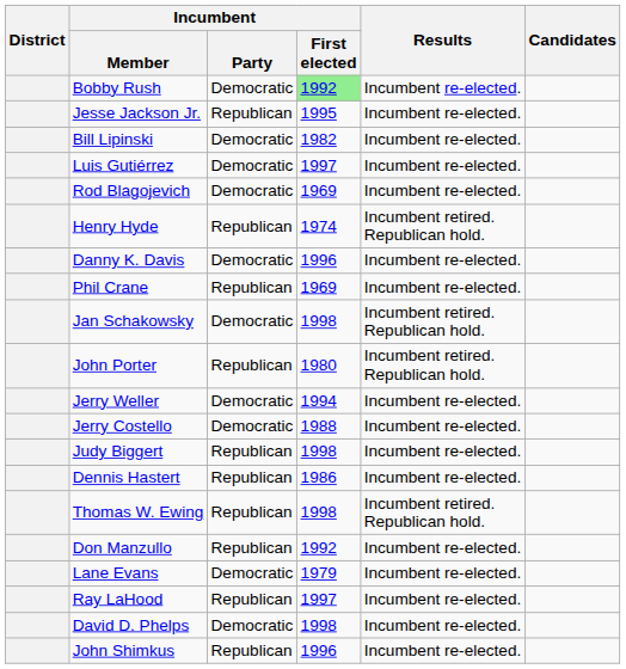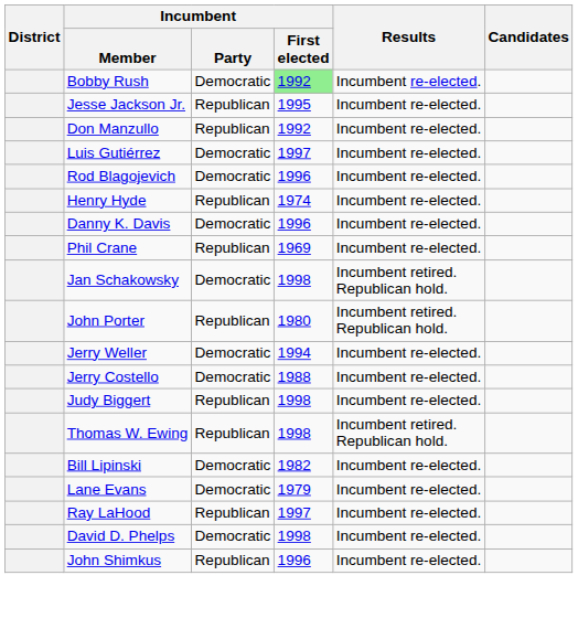 <table class="wikitable sortable">
 <tr>
 <th rowspan=2>District</th>
 <th colspan=3>Incumbent</th>
 <th rowspan=2>Results</th>
 <th rowspan=2 class="unsortable">Candidates</th>
 </tr>
 <tr valign=bottom>
 <th>Member</th>
 <th>Party</th>
 <th>First<br>elected</th>
 </tr>
 <tr>
 <th></th>
 <td><a href='#'>Bobby Rush</a></td>
 <td>Democratic</td>
 <td style="background: lightgreen;"><a href='#'>1992</a></td>
 <td>Incumbent <a href='#'>re-elected</a>.</td>
 <td nowrap></td>
 </tr>
 <tr>
 <th></th>
 <td><a href='#'>Jesse Jackson Jr.</a></td>
 <td>Republican</td>
 <td><a href='#'>1995</a></td>
 <td>Incumbent re-elected.</td>
 <td nowrap></td>
 </tr>
 <tr>
 <th></th>
-<td><a href='#'>Bill Lipinski</a></td>
-<td>Democratic</td>
-<td><a href='#'>1982</a></td>
+<td><a href='#'>Don Manzullo</a></td>
+<td>Republican</td>
+<td><a href='#'>1992</a></td>
 <td>Incumbent re-elected.</td>
 <td nowrap></td>
 </tr>
 <tr>
 <th></th>
 <td><a href='#'>Luis Gutiérrez</a></td>
 <td>Democratic</td>
 <td><a href='#'>1997</a></td>
 <td>Incumbent re-elected.</td>
 <td nowrap></td>
 </tr>
 <tr>
 <th></th>
 <td><a href='#'>Rod Blagojevich</a></td>
 <td>Democratic</td>
-<td><a href='#'>1969</a></td>
+<td><a href='#'>1996</a></td>
 <td>Incumbent re-elected.</td>
 <td nowrap></td>
 </tr>
 <tr>
 <th></th>
 <td><a href='#'>Henry Hyde</a></td>
 <td>Republican</td>
 <td><a href='#'>1974</a></td>
-<td>Incumbent retired.<br>Republican hold.</td>
+<td>Incumbent re-elected.</td>
 <td nowrap></td>
 </tr>
 <tr>
 <th></th>
 <td><a href='#'>Danny K. Davis</a></td>
 <td>Democratic</td>
 <td><a href='#'>1996</a></td>
 <td>Incumbent re-elected.</td>
 <td nowrap></td>
 </tr>
 <tr>
 <th></th>
 <td><a href='#'>Phil Crane</a></td>
 <td>Republican</td>
 <td><a href='#'>1969</a></td>
 <td>Incumbent re-elected.</td>
 <td nowrap></td>
 </tr>
 <tr>
 <th></th>
 <td><a href='#'>Jan Schakowsky</a></td>
 <td>Democratic</td>
 <td><a href='#'>1998</a></td>
 <td>Incumbent retired.<br>Republican hold.</td>
 <td nowrap></td>
 </tr>
 <tr>
 <th></th>
 <td><a href='#'>John Porter</a></td>
 <td>Republican</td>
 <td><a href='#'>1980</a></td>
 <td>Incumbent retired.<br>Republican hold.</td>
 <td nowrap></td>
 </tr>
 <tr>
 <th></th>
 <td><a href='#'>Jerry Weller</a></td>
 <td>Democratic</td>
 <td><a href='#'>1994</a></td>
 <td>Incumbent re-elected.</td>
 <td nowrap></td>
 </tr>
 <tr>
 <th></th>
 <td><a href='#'>Jerry Costello</a></td>
 <td>Democratic</td>
 <td><a href='#'>1988</a></td>
 <td>Incumbent re-elected.</td>
 <td nowrap></td>
 </tr>
 <tr>
 <th></th>
 <td><a href='#'>Judy Biggert</a></td>
 <td>Republican</td>
 <td><a href='#'>1998</a></td>
 <td>Incumbent re-elected.</td>
 <td nowrap></td>
 </tr>
 <tr>
 <th></th>
-<td><a href='#'>Dennis Hastert</a></td>
-<td>Republican</td>
-<td><a href='#'>1986</a></td>
-<td>Incumbent re-elected.</td>
-<td nowrap></td>
-</tr>
-<tr>
-<th></th>
 <td><a href='#'>Thomas W. Ewing</a></td>
 <td>Republican</td>
 <td><a href='#'>1998</a></td>
 <td>Incumbent retired.<br>Republican hold.</td>
 <td nowrap></td>
 </tr>
 <tr>
 <th></th>
-<td><a href='#'>Don Manzullo</a></td>
-<td>Republican</td>
-<td><a href='#'>1992</a></td>
+<td><a href='#'>Bill Lipinski</a></td>
+<td>Democratic</td>
+<td><a href='#'>1982</a></td>
 <td>Incumbent re-elected.</td>
 <td nowrap></td>
 </tr>
 <tr>
 <th></th>
 <td><a href='#'>Lane Evans</a></td>
 <td>Democratic</td>
 <td><a href='#'>1979</a></td>
 <td>Incumbent re-elected.</td>
 <td nowrap></td>
 </tr>
 <tr>
 <th></th>
 <td><a href='#'>Ray LaHood</a></td>
 <td>Republican</td>
 <td><a href='#'>1997</a></td>
 <td>Incumbent re-elected.</td>
 <td nowrap></td>
 </tr>
 <tr>
 <th></th>
 <td><a href='#'>David D. Phelps</a></td>
 <td>Democratic</td>
 <td><a href='#'>1998</a></td>
 <td>Incumbent re-elected.</td>
 <td nowrap></td>
 </tr>
 <tr>
 <th></th>
 <td><a href='#'>John Shimkus</a></td>
 <td>Republican</td>
 <td><a href='#'>1996</a></td>
 <td>Incumbent re-elected.</td>
 <td nowrap></td>
 </tr>
 </table>
